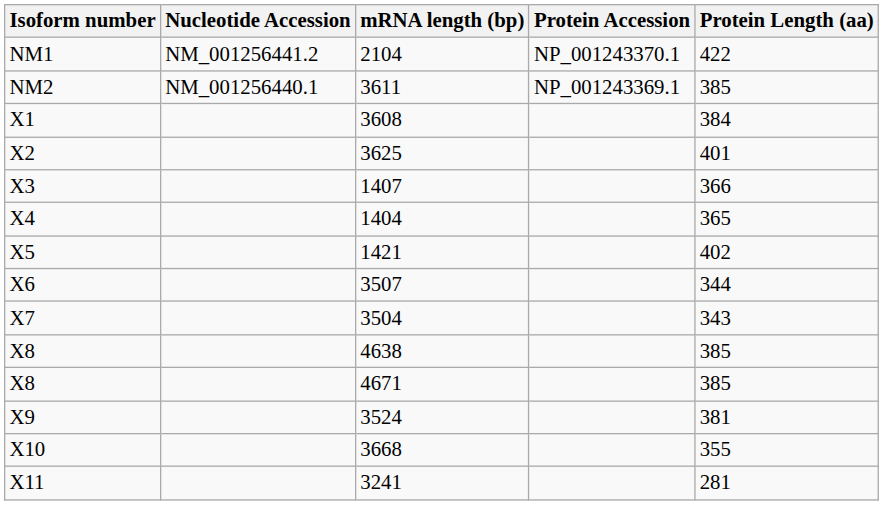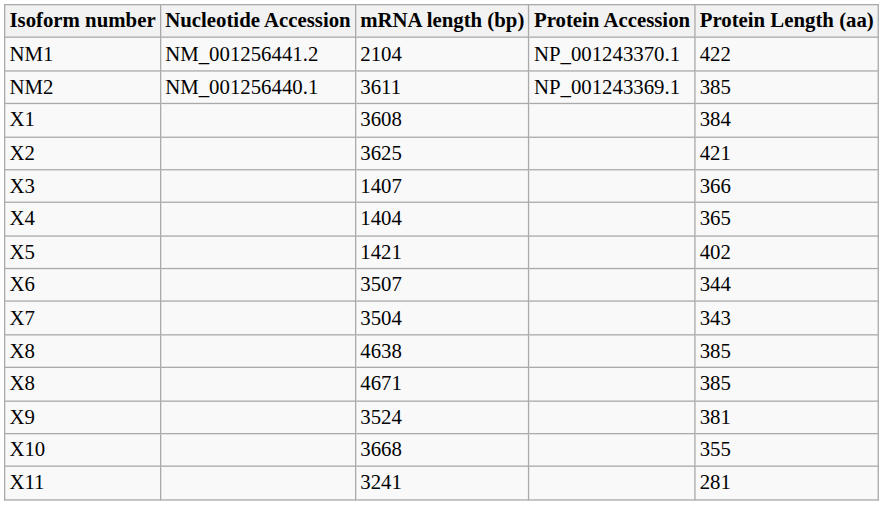 <table class="wikitable">
 <tr>
 <th>Isoform number</th>
 <th>Nucleotide Accession</th>
 <th>mRNA length (bp)</th>
 <th>Protein Accession</th>
 <th>Protein Length (aa)</th>
 </tr>
 <tr>
 <td>NM1</td>
 <td colspan="1">NM_001256441.2</td>
 <td>2104</td>
 <td>NP_001243370.1</td>
 <td>422</td>
 </tr>
 <tr>
 <td>NM2</td>
 <td>NM_001256440.1</td>
 <td>3611</td>
 <td>NP_001243369.1</td>
 <td>385</td>
 </tr>
 <tr>
 <td>X1</td>
 <td></td>
 <td>3608</td>
 <td></td>
 <td>384</td>
 </tr>
 <tr>
 <td>X2</td>
 <td></td>
 <td>3625</td>
 <td></td>
-<td>401</td>
+<td>421</td>
 </tr>
 <tr>
 <td>X3</td>
 <td></td>
 <td>1407</td>
 <td></td>
 <td>366</td>
 </tr>
 <tr>
 <td>X4</td>
 <td></td>
 <td>1404</td>
 <td></td>
 <td>365</td>
 </tr>
 <tr>
 <td>X5</td>
 <td></td>
 <td>1421</td>
 <td></td>
 <td>402</td>
 </tr>
 <tr>
 <td>X6</td>
 <td></td>
 <td>3507</td>
 <td></td>
 <td>344</td>
 </tr>
 <tr>
 <td>X7</td>
 <td></td>
 <td>3504</td>
 <td></td>
 <td>343</td>
 </tr>
 <tr>
 <td>X8</td>
 <td></td>
 <td>4638</td>
 <td></td>
 <td>385</td>
 </tr>
 <tr>
 <td>X8</td>
 <td></td>
 <td>4671</td>
 <td></td>
 <td>385</td>
 </tr>
 <tr>
 <td>X9</td>
 <td></td>
 <td>3524</td>
 <td></td>
 <td>381</td>
 </tr>
 <tr>
 <td>X10</td>
 <td></td>
 <td>3668</td>
 <td></td>
 <td>355</td>
 </tr>
 <tr>
 <td>X11</td>
 <td></td>
 <td>3241</td>
 <td></td>
 <td>281</td>
 </tr>
 </table>
